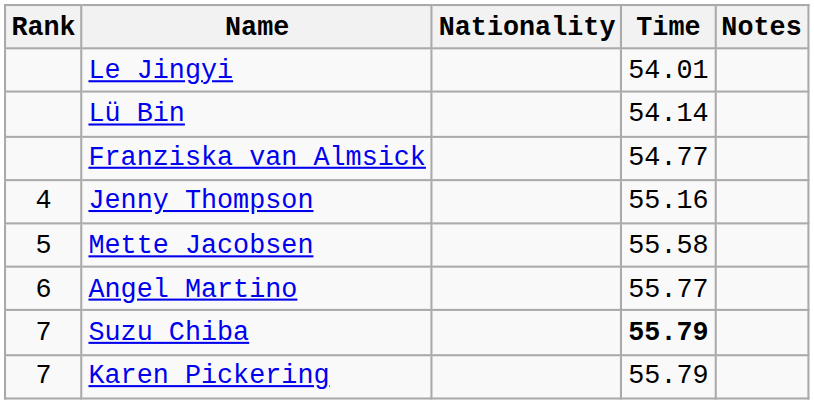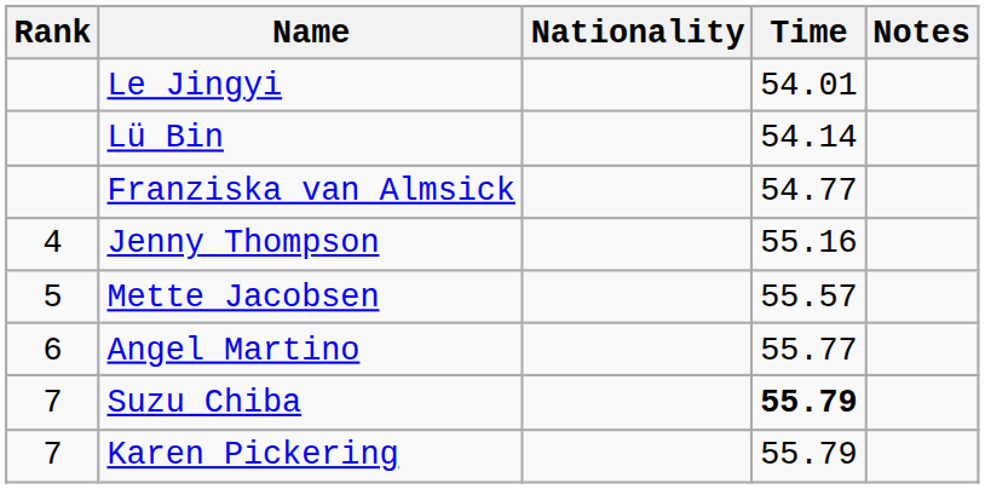 <table class="wikitable sortable" style="text-align:center">
 <tr>
 <th>Rank</th>
 <th>Name</th>
 <th>Nationality</th>
 <th>Time</th>
 <th>Notes</th>
 </tr>
 <tr>
 <td></td>
 <td align=left><a href='#'>Le Jingyi</a></td>
 <td align=left></td>
 <td>54.01</td>
 <td></td>
 </tr>
 <tr>
 <td></td>
 <td align=left><a href='#'>Lü Bin</a></td>
 <td align=left></td>
 <td>54.14</td>
 <td></td>
 </tr>
 <tr>
 <td></td>
 <td align=left><a href='#'>Franziska van Almsick</a></td>
 <td align=left></td>
 <td>54.77</td>
 <td></td>
 </tr>
 <tr>
 <td>4</td>
 <td align=left><a href='#'>Jenny Thompson</a></td>
 <td align=left></td>
 <td>55.16</td>
 <td></td>
 </tr>
 <tr>
 <td>5</td>
 <td align=left><a href='#'>Mette Jacobsen</a></td>
 <td align=left></td>
-<td>55.58</td>
+<td>55.57</td>
 <td></td>
 </tr>
 <tr>
 <td>6</td>
 <td align=left><a href='#'>Angel Martino</a></td>
 <td align=left></td>
 <td>55.77</td>
 <td></td>
 </tr>
 <tr>
 <td>7</td>
 <td align=left><a href='#'>Suzu Chiba</a></td>
 <td align=left></td>
 <td><strong>55.79</strong></td>
 <td></td>
 </tr>
 <tr>
 <td>7</td>
 <td align=left><a href='#'>Karen Pickering</a></td>
 <td align=left></td>
 <td>55.79</td>
 <td></td>
 </tr>
 </table>
